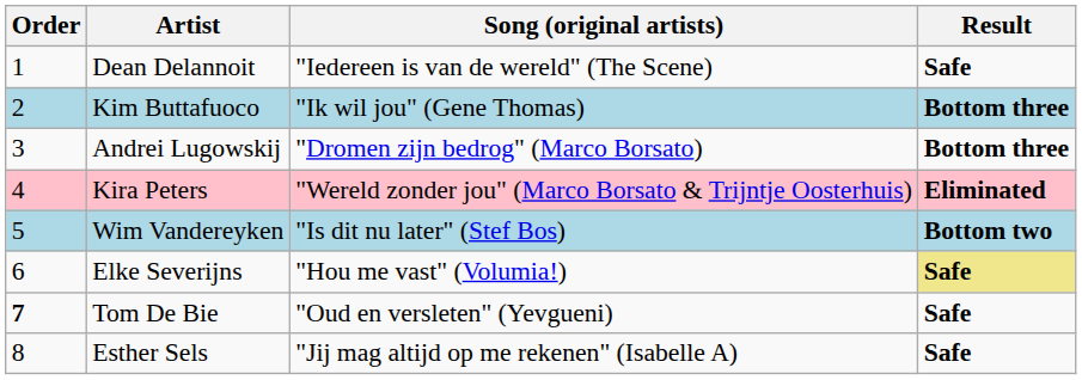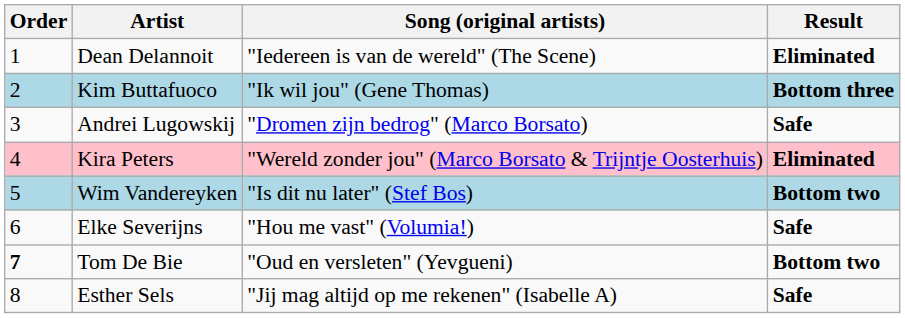 <table class=wikitable>
 <tr>
 <th>Order</th>
 <th>Artist</th>
 <th>Song (original artists)</th>
 <th>Result</th>
 </tr>
 <tr>
 <td>1</td>
 <td>Dean Delannoit</td>
 <td>"Iedereen is van de wereld" (The Scene)</td>
-<td><strong>Safe</strong></td>
+<td><strong>Eliminated</strong></td>
 </tr>
 <tr style="background:lightblue;">
 <td>2</td>
 <td>Kim Buttafuoco</td>
 <td>"Ik wil jou" (Gene Thomas)</td>
 <td><strong>Bottom three</strong></td>
 </tr>
 <tr>
 <td>3</td>
 <td>Andrei Lugowskij</td>
 <td>"<a href='#'>Dromen zijn bedrog</a>" (<a href='#'>Marco Borsato</a>)</td>
-<td><strong>Bottom three</strong></td>
+<td><strong>Safe</strong></td>
 </tr>
 <tr style="background:pink;">
 <td>4</td>
 <td>Kira Peters</td>
 <td>"Wereld zonder jou" (<a href='#'>Marco Borsato</a> & <a href='#'>Trijntje Oosterhuis</a>)</td>
 <td><strong>Eliminated</strong></td>
 </tr>
 <tr style="background:lightblue;">
 <td>5</td>
 <td>Wim Vandereyken</td>
 <td>"Is dit nu later" (<a href='#'>Stef Bos</a>)</td>
 <td><strong>Bottom two</strong></td>
 </tr>
 <tr>
 <td>6</td>
 <td>Elke Severijns</td>
 <td>"Hou me vast" (<a href='#'>Volumia!</a>)</td>
-<td style="background: khaki;"><strong>Safe</strong></td>
+<td><strong>Safe</strong></td>
 </tr>
 <tr>
 <td><strong>7</strong></td>
 <td>Tom De Bie</td>
 <td>"Oud en versleten" (Yevgueni)</td>
-<td><strong>Safe</strong></td>
+<td><strong>Bottom two</strong></td>
 </tr>
 <tr>
 <td>8</td>
 <td>Esther Sels</td>
 <td>"Jij mag altijd op me rekenen" (Isabelle A)</td>
 <td><strong>Safe</strong></td>
 </tr>
 </table>
